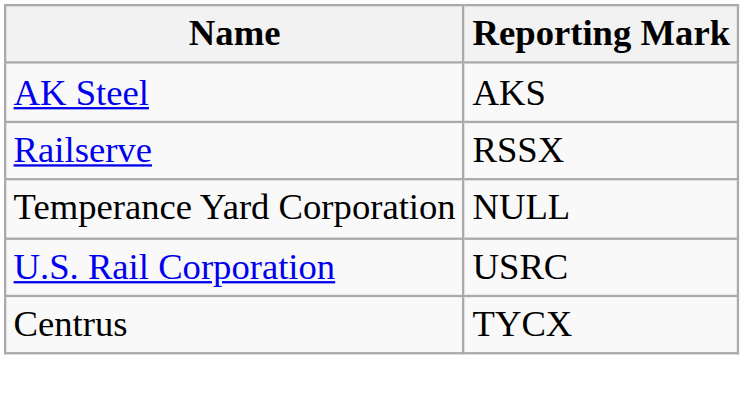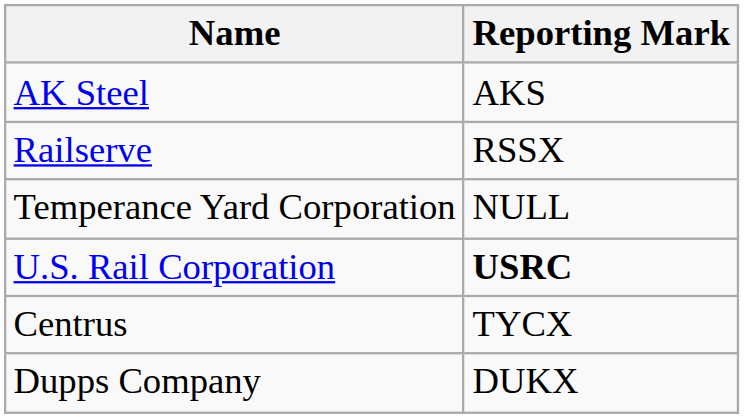 <table class="wikitable sortable">
 <tr>
 <th scope="col">Name</th>
 <th scope="col">Reporting Mark</th>
 </tr>
 <tr>
 <td><a href='#'>AK Steel</a></td>
 <td>AKS</td>
 </tr>
 <tr>
 <td><a href='#'>Railserve</a></td>
 <td>RSSX</td>
 </tr>
 <tr>
 <td>Temperance Yard Corporation</td>
 <td>NULL</td>
 </tr>
 <tr>
 <td><a href='#'>U.S. Rail Corporation</a></td>
-<td>USRC</td>
+<td><strong>USRC</strong></td>
 </tr>
 <tr>
 <td>Centrus</td>
 <td>TYCX</td>
 </tr>
+<tr>
+<td>Dupps Company</td>
+<td>DUKX</td>
+</tr>
 </table>
